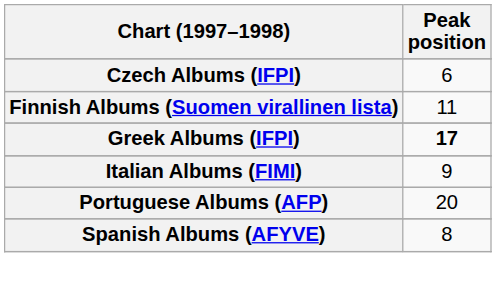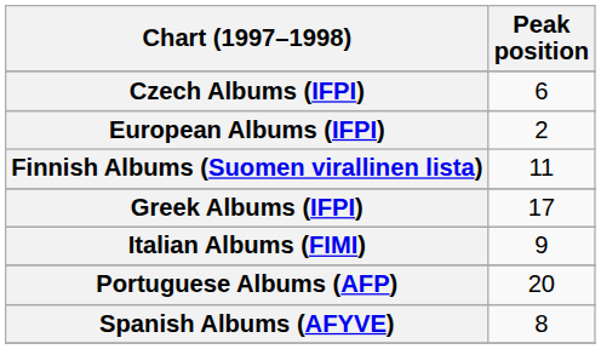 <table class="wikitable sortable plainrowheaders" style="text-align:center">
 <tr>
 <th scope="col">Chart (1997–1998)</th>
 <th scope="col">Peak<br>position</th>
 </tr>
 <tr>
 </tr>
 <tr>
 </tr>
 <tr>
 </tr>
 <tr>
 </tr>
 <tr>
 <th scope="row">Czech Albums (<a href='#'>IFPI</a>)</th>
 <td>6</td>
 </tr>
 <tr>
 </tr>
 <tr>
+<th scope="row">European Albums (<a href='#'>IFPI</a>)</th>
+<td>2</td>
+</tr>
+<tr>
 <th scope="row">Finnish Albums (<a href='#'>Suomen virallinen lista</a>)</th>
 <td>11</td>
 </tr>
 <tr>
 </tr>
 <tr>
 </tr>
 <tr>
 <th scope="row">Greek Albums (<a href='#'>IFPI</a>)</th>
-<td><strong>17</strong></td>
+<td>17</td>
 </tr>
 <tr>
 </tr>
 <tr>
 <th scope="row">Italian Albums (<a href='#'>FIMI</a>)</th>
 <td>9</td>
 </tr>
 <tr>
 </tr>
 <tr>
 <th scope="row">Portuguese Albums (<a href='#'>AFP</a>)</th>
 <td>20</td>
 </tr>
 <tr>
 </tr>
 <tr>
 <th scope="row">Spanish Albums (<a href='#'>AFYVE</a>)</th>
 <td>8</td>
 </tr>
 <tr>
 </tr>
 <tr>
 </tr>
 <tr>
 </tr>
 <tr>
 </tr>
 </table>
